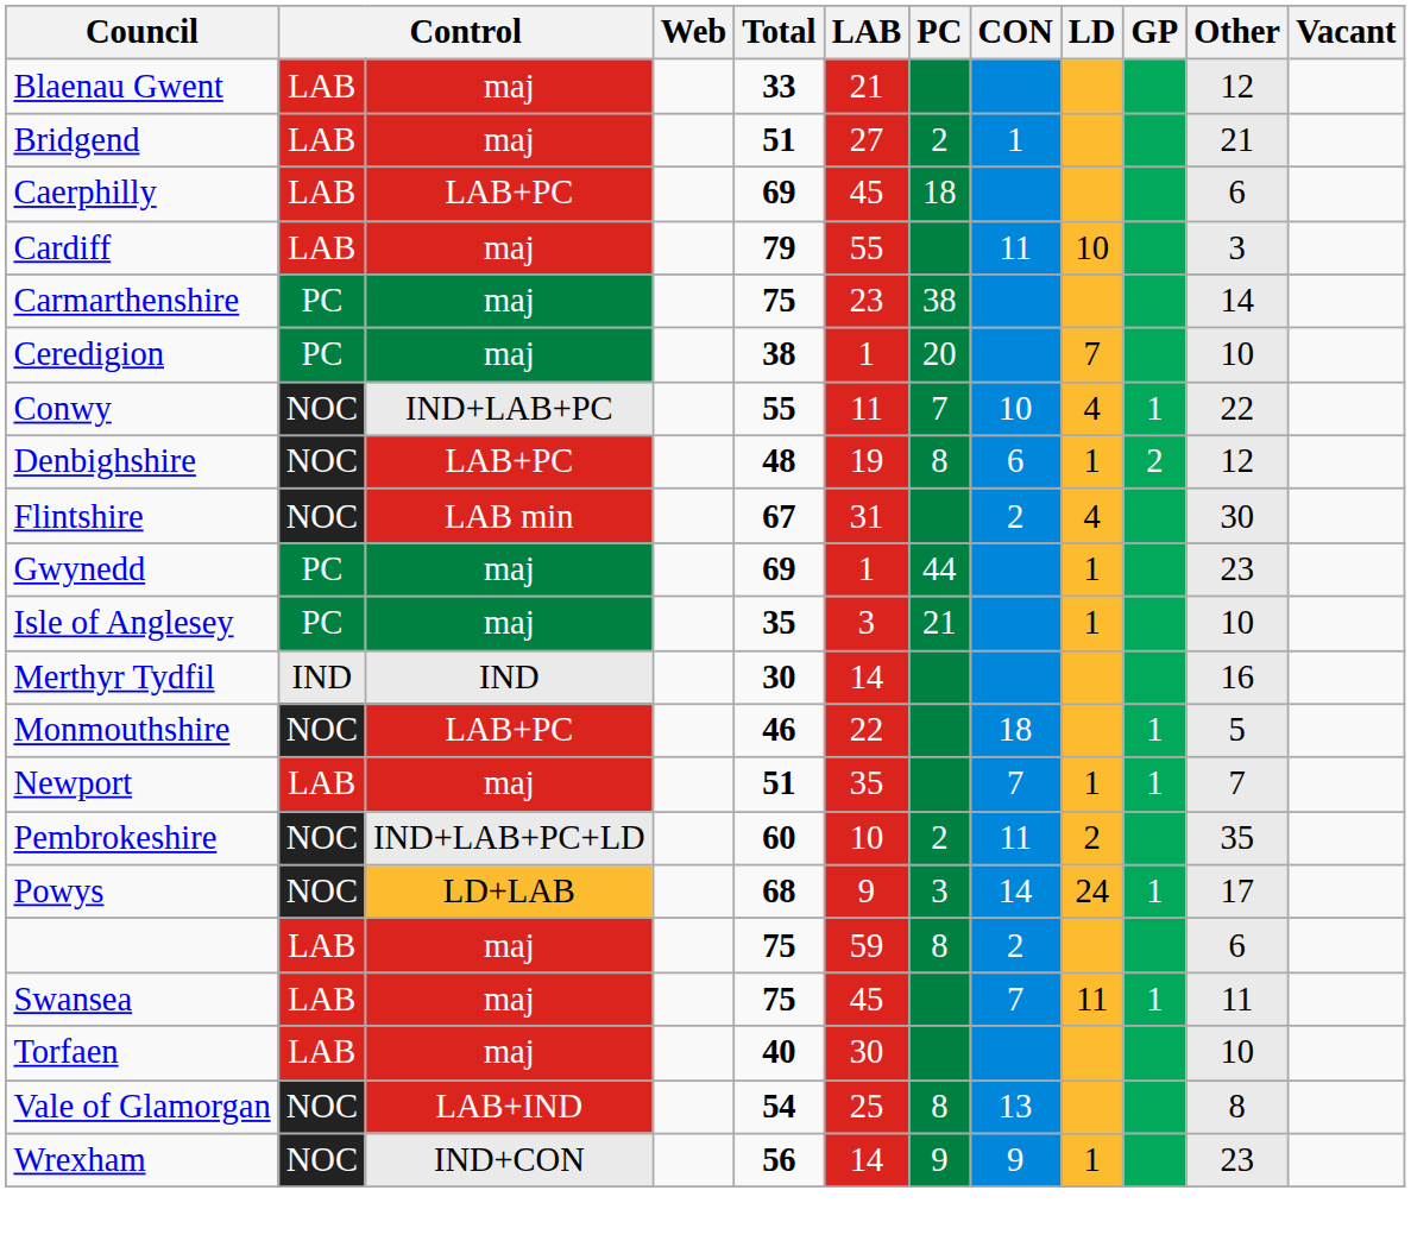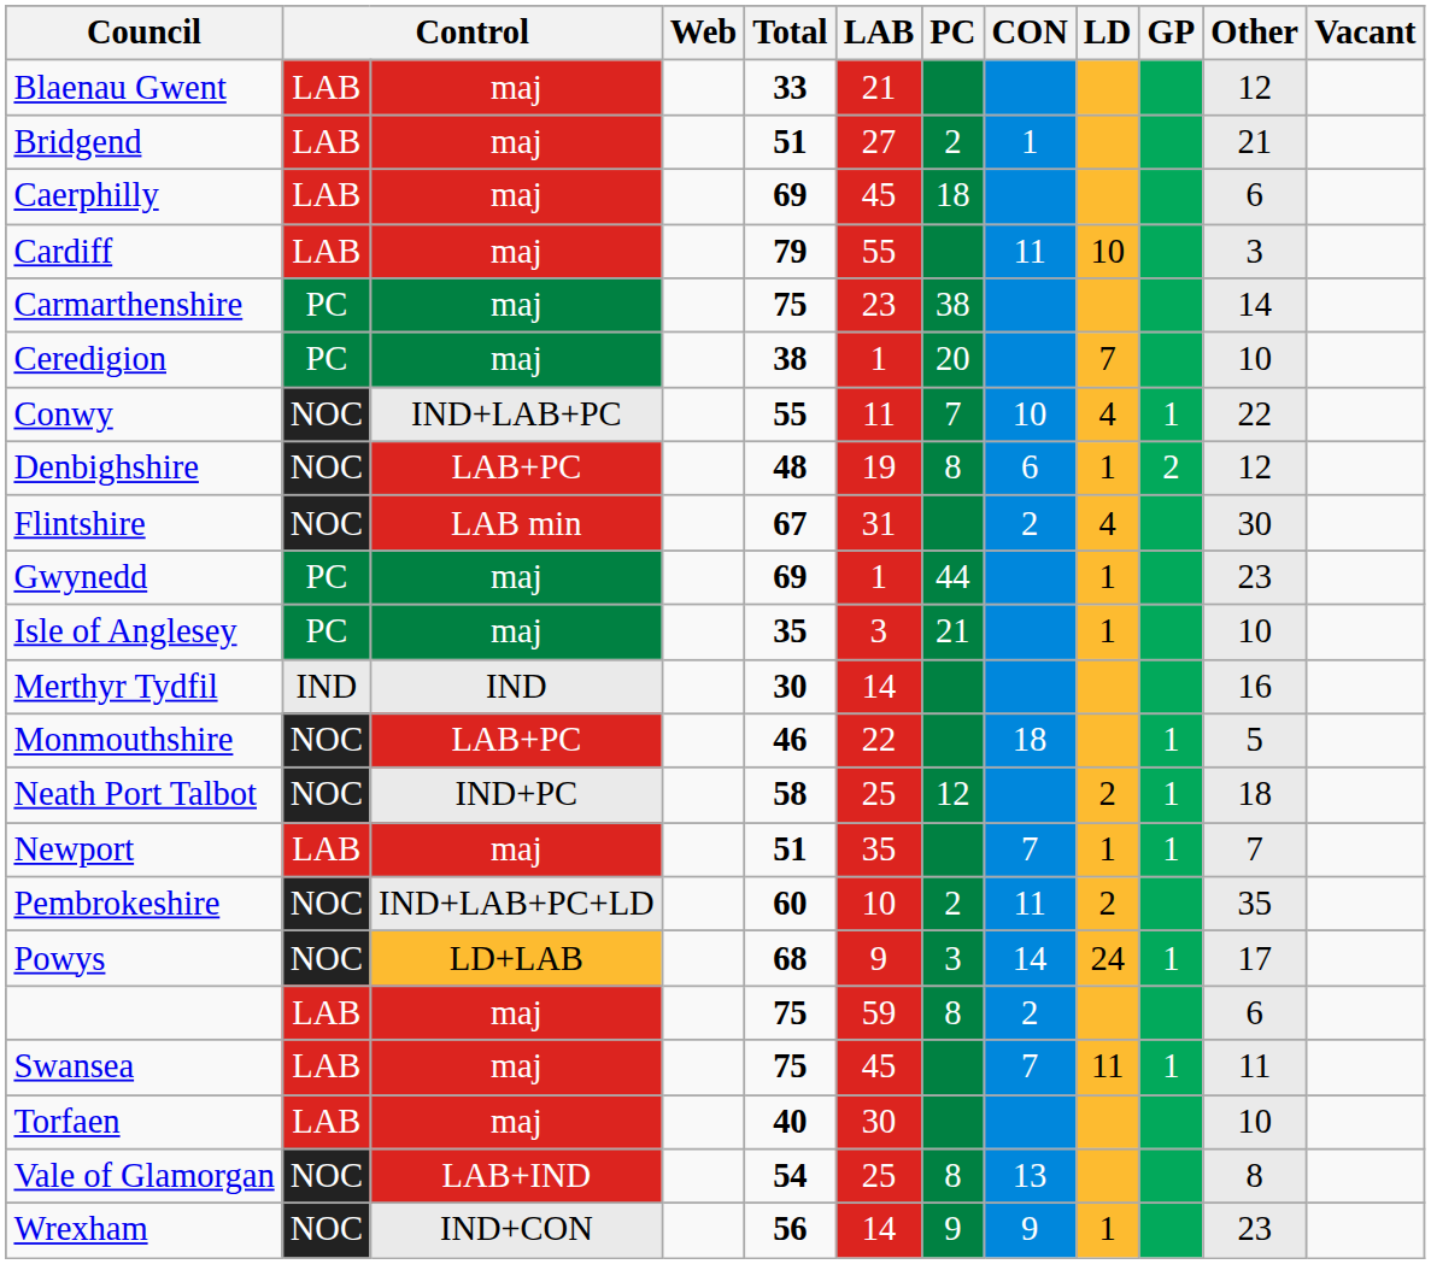 <table class="wikitable sortable" style="text-align:center;">
 <tr>
 <th>Council</th>
 <th colspan="2">Control</th>
 <th>Web</th>
 <th>Total</th>
 <th>LAB</th>
 <th>PC</th>
 <th>CON</th>
 <th>LD</th>
 <th>GP</th>
 <th>Other</th>
 <th>Vacant</th>
 </tr>
 <tr>
 <td style="background:default; text-align:left"><a href='#'>Blaenau Gwent</a></td>
 <td style="color:white; background:#DC241f;">LAB</td>
 <td style="color:white; background:#DC241f;">maj</td>
 <td></td>
 <td><strong>33</strong></td>
 <td style="color:white; background:#DC241f;">21</td>
 <td style="color:white; background:#008142;"></td>
 <td style="color:white; background:#0087DC;"></td>
 <td style="background:#FDBB30;"></td>
 <td style="color:white; background:#02A95B;"></td>
 <td style="background:#eaeaea;">12</td>
 <td></td>
 </tr>
 <tr>
 <td style="background:default; text-align:left"><a href='#'>Bridgend</a></td>
 <td style="color:white; background:#DC241f;">LAB</td>
 <td style="color:white; background:#DC241f;">maj</td>
 <td></td>
 <td><strong>51</strong></td>
 <td style="color:white; background:#DC241f;">27</td>
 <td style="color:white; background:#008142;">2</td>
 <td style="color:white; background:#0087DC;">1</td>
 <td style="background:#FDBB30;"></td>
 <td style="color:white; background:#02A95B;"></td>
 <td style="background:#eaeaea;">21</td>
 <td></td>
 </tr>
 <tr>
 <td style="background:default; text-align:left"><a href='#'>Caerphilly</a></td>
 <td style="color:white; background:#DC241f;">LAB</td>
-<td style="color:white; background:#DC241f;">LAB+PC</td>
+<td style="color:white; background:#DC241f;">maj</td>
 <td></td>
 <td><strong>69</strong></td>
 <td style="color:white; background:#DC241f;">45</td>
 <td style="color:white; background:#008142;">18</td>
 <td style="color:white; background:#0087DC;"></td>
 <td style="background:#FDBB30;"></td>
 <td style="color:white; background:#02A95B;"></td>
 <td style="background:#eaeaea;">6</td>
 <td></td>
 </tr>
 <tr>
 <td style="background:default; text-align:left"><a href='#'>Cardiff</a></td>
 <td style="color:white; background:#DC241f;">LAB</td>
 <td style="color:white; background:#DC241f;">maj</td>
 <td></td>
 <td><strong>79</strong></td>
 <td style="color:white; background:#DC241f;">55</td>
 <td style="color:white; background:#008142;"></td>
 <td style="color:white; background:#0087DC;">11</td>
 <td style="background:#FDBB30;">10</td>
 <td style="color:white; background:#02A95B;"></td>
 <td style="background:#eaeaea;">3</td>
 <td></td>
 </tr>
 <tr>
 <td style="background:default; text-align:left"><a href='#'>Carmarthenshire</a></td>
 <td style="color:white; background:#008142;">PC</td>
 <td style="color:white; background:#008142;">maj</td>
 <td></td>
 <td><strong>75</strong></td>
 <td style="color:white; background:#DC241f;">23</td>
 <td style="color:white; background:#008142;">38</td>
 <td style="color:white; background:#0087DC;"></td>
 <td style="background:#FDBB30;"></td>
 <td style="color:white; background:#02A95B;"></td>
 <td style="background:#eaeaea;">14</td>
 <td></td>
 </tr>
 <tr>
 <td style="background:default; text-align:left"><a href='#'>Ceredigion</a></td>
 <td style="color:white; background:#008142;">PC</td>
 <td style="color:white; background:#008142;">maj</td>
 <td></td>
 <td><strong>38</strong></td>
 <td style="color:white; background:#DC241f;">1</td>
 <td style="color:white; background:#008142;">20</td>
 <td style="color:white; background:#0087DC;"></td>
 <td style="background:#FDBB30;">7</td>
 <td style="color:white; background:#02A95B;"></td>
 <td style="background:#eaeaea;">10</td>
 <td></td>
 </tr>
 <tr>
 <td style="background:default; text-align:left"><a href='#'>Conwy</a></td>
 <td style="color:white; background:#222222;">NOC</td>
 <td style="background:#eaeaea;">IND+LAB+PC</td>
 <td></td>
 <td><strong>55</strong></td>
 <td style="color:white; background:#DC241f;">11</td>
 <td style="color:white; background:#008142;">7</td>
 <td style="color:white; background:#0087DC;">10</td>
 <td style="background:#FDBB30;">4</td>
 <td style="color:white; background:#02A95B;">1</td>
 <td style="background:#eaeaea;">22</td>
 <td></td>
 </tr>
 <tr>
 <td style="background:default; text-align:left"><a href='#'>Denbighshire</a></td>
 <td style="color:white; background:#222222;">NOC</td>
 <td style="color:white; background:#DC241f;">LAB+PC</td>
 <td></td>
 <td><strong>48</strong></td>
 <td style="color:white; background:#DC241f;">19</td>
 <td style="color:white; background:#008142;">8</td>
 <td style="color:white; background:#0087DC;">6</td>
 <td style="background:#FDBB30;">1</td>
 <td style="color:white; background:#02A95B;">2</td>
 <td style="background:#eaeaea;">12</td>
 <td></td>
 </tr>
 <tr>
 <td style="background:default; text-align:left"><a href='#'>Flintshire</a></td>
 <td style="color:white; background:#222222;">NOC</td>
 <td style="color:white; background:#DC241f;">LAB min</td>
 <td></td>
 <td><strong>67</strong></td>
 <td style="color:white; background:#DC241f;">31</td>
 <td style="color:white; background:#008142;"></td>
 <td style="color:white; background:#0087DC;">2</td>
 <td style="background:#FDBB30;">4</td>
 <td style="color:white; background:#02A95B;"></td>
 <td style="background:#eaeaea;">30</td>
 <td></td>
 </tr>
 <tr>
 <td style="background:default; text-align:left"><a href='#'>Gwynedd</a></td>
 <td style="color:white; background:#008142;">PC</td>
 <td style="color:white; background:#008142;">maj</td>
 <td></td>
 <td><strong>69</strong></td>
 <td style="color:white; background:#DC241f;">1</td>
 <td style="color:white; background:#008142;">44</td>
 <td style="color:white; background:#0087DC;"></td>
 <td style="background:#FDBB30;">1</td>
 <td style="color:white; background:#02A95B;"></td>
 <td style="background:#eaeaea;">23</td>
 <td></td>
 </tr>
 <tr>
 <td style="background:default; text-align:left"><a href='#'>Isle of Anglesey</a></td>
 <td style="color:white; background:#008142;">PC</td>
 <td style="color:white; background:#008142;">maj</td>
 <td></td>
 <td><strong>35</strong></td>
 <td style="color:white; background:#DC241f;">3</td>
 <td style="color:white; background:#008142;">21</td>
 <td style="color:white; background:#0087DC;"></td>
 <td style="background:#FDBB30;">1</td>
 <td style="color:white; background:#02A95B;"></td>
 <td style="background:#eaeaea;">10</td>
 <td></td>
 </tr>
 <tr>
 <td style="background:default; text-align:left"><a href='#'>Merthyr Tydfil</a></td>
 <td style="background:#eaeaea;">IND</td>
 <td style="background:#eaeaea">IND</td>
 <td></td>
 <td><strong>30</strong></td>
 <td style="color:white; background:#DC241f;">14</td>
 <td style="color:white; background:#008142;"></td>
 <td style="color:white; background:#0087DC;"></td>
 <td style="background:#FDBB30;"></td>
 <td style="color:white; background:#02A95B;"></td>
 <td style="background:#eaeaea;">16</td>
 <td></td>
 </tr>
 <tr>
 <td style="background:default; text-align:left"><a href='#'>Monmouthshire</a></td>
 <td style="color:white; background:#222222;">NOC</td>
 <td style="color:white; background:#DC241f;">LAB+PC</td>
 <td></td>
 <td><strong>46</strong></td>
 <td style="color:white; background:#DC241f;">22</td>
 <td style="color:white; background:#008142;"></td>
 <td style="color:white; background:#0087DC;">18</td>
 <td style="background:#FDBB30;"></td>
 <td style="color:white; background:#02A95B;">1</td>
 <td style="background:#eaeaea;">5</td>
 <td></td>
 </tr>
 <tr>
+<td style="background:default; text-align:left"><a href='#'>Neath Port Talbot</a></td>
+<td style="color:white; background:#222222;">NOC</td>
+<td style="background:#eaeaea;">IND+PC</td>
+<td></td>
+<td><strong>58</strong></td>
+<td style="color:white; background:#DC241f;">25</td>
+<td style="color:white; background:#008142;">12</td>
+<td style="color:white; background:#0087DC;"></td>
+<td style="background:#FDBB30;">2</td>
+<td style="color:white; background:#02A95B;">1</td>
+<td style="background:#eaeaea;">18</td>
+<td></td>
+</tr>
+<tr>
 <td style="background:default; text-align:left"><a href='#'>Newport</a></td>
 <td style="color:white; background:#DC241f;">LAB</td>
 <td style="color:white; background:#DC241f;">maj</td>
 <td></td>
 <td><strong>51</strong></td>
 <td style="color:white; background:#DC241f;">35</td>
 <td style="color:white; background:#008142;"></td>
 <td style="color:white; background:#0087DC;">7</td>
 <td style="background:#FDBB30;">1</td>
 <td style="color:white; background:#02A95B;">1</td>
 <td style="background:#eaeaea;">7</td>
 <td></td>
 </tr>
 <tr>
 <td style="background:default; text-align:left"><a href='#'>Pembrokeshire</a></td>
 <td style="color:white; background:#222222;">NOC</td>
 <td style="background:#eaeaea;">IND+LAB+PC+LD</td>
 <td></td>
 <td><strong>60</strong></td>
 <td style="color:white; background:#DC241f;">10</td>
 <td style="color:white; background:#008142;">2</td>
 <td style="color:white; background:#0087DC;">11</td>
 <td style="background:#FDBB30;">2</td>
 <td style="color:white; background:#02A95B;"></td>
 <td style="background:#eaeaea;">35</td>
 <td></td>
 </tr>
 <tr>
 <td style="background:default; text-align:left"><a href='#'>Powys</a></td>
 <td style="color:white; background:#222222;">NOC</td>
 <td style="background:#FDBB30;">LD+LAB</td>
 <td></td>
 <td><strong>68</strong></td>
 <td style="color:white; background:#DC241f;">9</td>
 <td style="color:white; background:#008142;">3</td>
 <td style="color:white; background:#0087DC;">14</td>
 <td style="background:#FDBB30;">24</td>
 <td style="color:white; background:#02A95B;">1</td>
 <td style="background:#eaeaea;">17</td>
 <td></td>
 </tr>
 <tr>
 <td style="background:default; text-align:left"></td>
 <td style="color:white; background:#DC241f;">LAB</td>
 <td style="color:white; background:#DC241f;">maj</td>
 <td></td>
 <td><strong>75</strong></td>
 <td style="color:white; background:#DC241f;">59</td>
 <td style="color:white; background:#008142;">8</td>
 <td style="color:white; background:#0087DC;">2</td>
 <td style="background:#FDBB30;"></td>
 <td style="color:white; background:#02A95B;"></td>
 <td style="background:#eaeaea;">6</td>
 <td></td>
 </tr>
 <tr>
 <td style="background:default; text-align:left"><a href='#'>Swansea</a></td>
 <td style="color:white; background:#DC241f;">LAB</td>
 <td style="color:white; background:#DC241f;">maj</td>
 <td></td>
 <td><strong>75</strong></td>
 <td style="color:white; background:#DC241f;">45</td>
 <td style="color:white; background:#008142;"></td>
 <td style="color:white; background:#0087DC;">7</td>
 <td style="background:#FDBB30;">11</td>
 <td style="color:white; background:#02A95B;">1</td>
 <td style="background:#eaeaea;">11</td>
 <td></td>
 </tr>
 <tr>
 <td style="background:default; text-align:left"><a href='#'>Torfaen</a></td>
 <td style="color:white; background:#DC241f;">LAB</td>
 <td style="color:white; background:#DC241f;">maj</td>
 <td></td>
 <td><strong>40</strong></td>
 <td style="color:white; background:#DC241f;">30</td>
 <td style="color:white; background:#008142;"></td>
 <td style="color:white; background:#0087DC;"></td>
 <td style="background:#FDBB30;"></td>
 <td style="color:white; background:#02A95B;"></td>
 <td style="background:#eaeaea;">10</td>
 <td></td>
 </tr>
 <tr>
 <td style="background:default; text-align:left"><a href='#'>Vale of Glamorgan</a></td>
 <td style="color:white; background:#222222;">NOC</td>
 <td style="color:white; background:#DC241f;">LAB+IND</td>
 <td> </td>
 <td><strong>54</strong></td>
 <td style="color:white; background:#DC241f;">25</td>
 <td style="color:white; background:#008142;">8</td>
 <td style="color:white; background:#0087DC;">13</td>
 <td style="background:#FDBB30;"></td>
 <td style="color:white; background:#02A95B;"></td>
 <td style="background:#eaeaea;">8</td>
 <td></td>
 </tr>
 <tr>
 <td style="background:default; text-align:left"><a href='#'>Wrexham</a></td>
 <td style="color:white; background:#222222;">NOC</td>
 <td style="background:#eaeaea;">IND+CON</td>
 <td></td>
 <td><strong>56</strong></td>
 <td style="color:white; background:#DC241f;">14</td>
 <td style="color:white; background:#008142;">9</td>
 <td style="color:white; background:#0087DC;">9</td>
 <td style="background:#FDBB30;">1</td>
 <td style="color:white; background:#02A95B;"></td>
 <td style="background:#eaeaea;">23</td>
 <td></td>
 </tr>
 </table>
